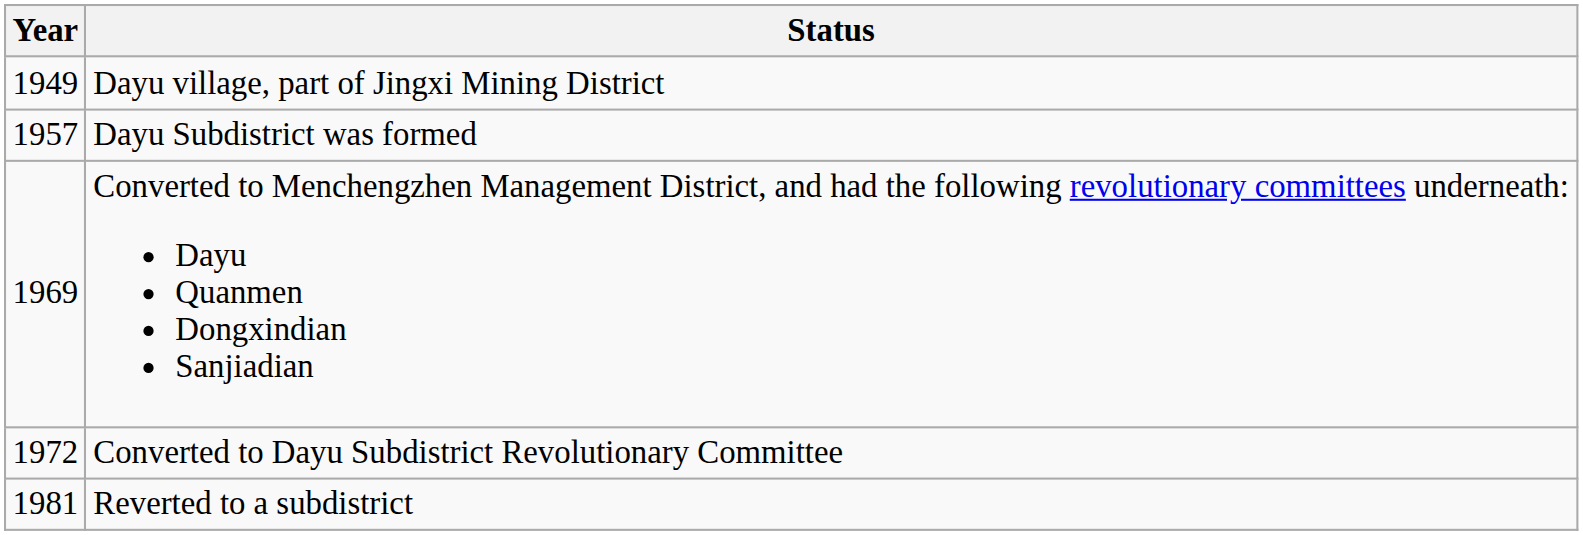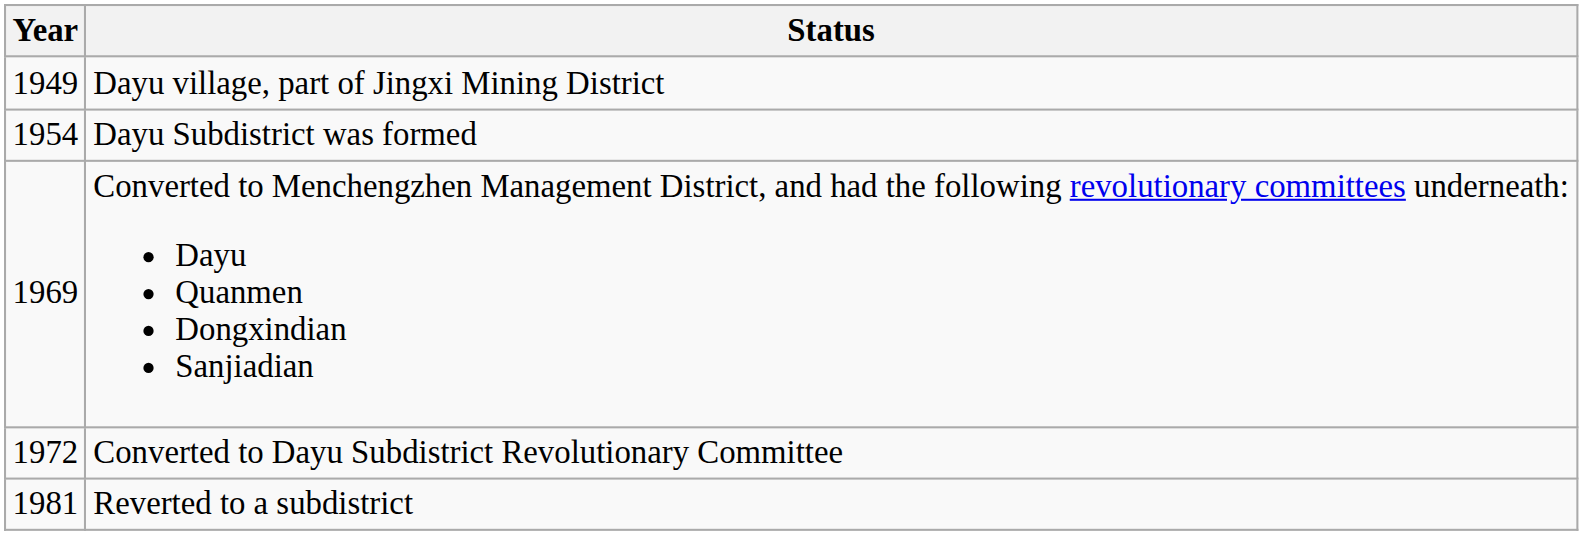 <table class="wikitable">
 <tr>
 <th>Year</th>
 <th>Status</th>
 </tr>
 <tr>
 <td>1949</td>
 <td>Dayu village, part of Jingxi Mining District</td>
 </tr>
 <tr>
-<td>1957</td>
+<td>1954</td>
 <td>Dayu Subdistrict was formed</td>
 </tr>
 <tr>
 <td>1969</td>
 <td>Converted to Menchengzhen Management District, and had the following <a href='#'>revolutionary committees</a> underneath:<br><ul><li>Dayu</li><li>Quanmen</li><li>Dongxindian</li><li>Sanjiadian</li></ul></td>
 </tr>
 <tr>
 <td>1972</td>
 <td>Converted to Dayu Subdistrict Revolutionary Committee</td>
 </tr>
 <tr>
 <td>1981</td>
 <td>Reverted to a subdistrict</td>
 </tr>
 </table>
